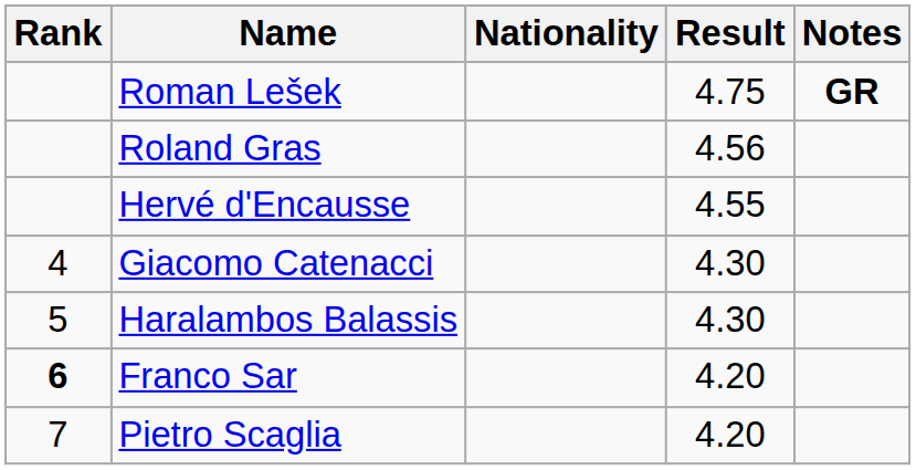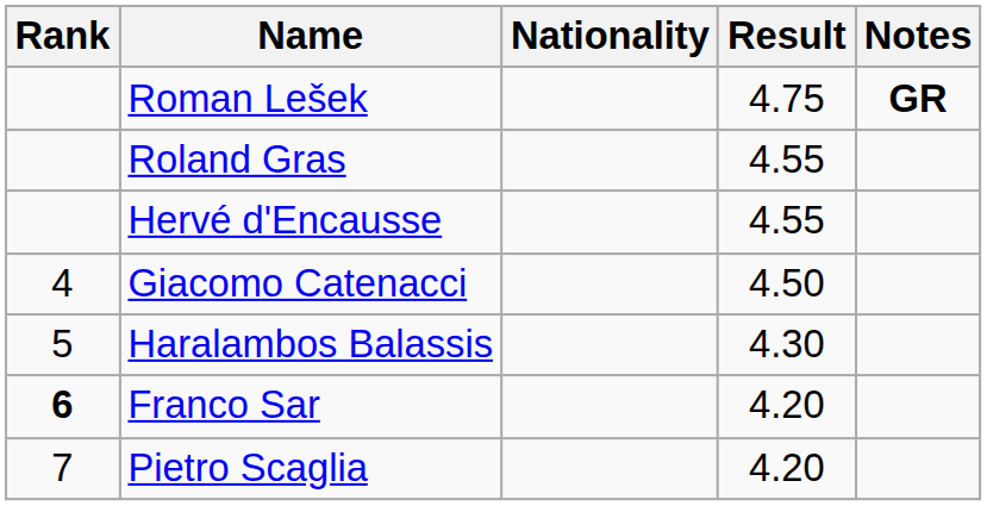 <table class="wikitable sortable" style="text-align:center">
 <tr>
 <th>Rank</th>
 <th>Name</th>
 <th>Nationality</th>
 <th>Result</th>
 <th>Notes</th>
 </tr>
 <tr>
 <td></td>
 <td align=left><a href='#'>Roman Lešek</a></td>
 <td align=left></td>
 <td>4.75</td>
 <td><strong>GR</strong></td>
 </tr>
 <tr>
 <td></td>
 <td align=left><a href='#'>Roland Gras</a></td>
 <td align=left></td>
-<td>4.56</td>
+<td>4.55</td>
 <td></td>
 </tr>
 <tr>
 <td></td>
 <td align=left><a href='#'>Hervé d'Encausse</a></td>
 <td align=left></td>
 <td>4.55</td>
 <td></td>
 </tr>
 <tr>
 <td>4</td>
 <td align=left><a href='#'>Giacomo Catenacci</a></td>
 <td align=left></td>
-<td>4.30</td>
+<td>4.50</td>
 <td></td>
 </tr>
 <tr>
 <td>5</td>
 <td align=left><a href='#'>Haralambos Balassis</a></td>
 <td align=left></td>
 <td>4.30</td>
 <td></td>
 </tr>
 <tr>
 <td><strong>6</strong></td>
 <td align=left><a href='#'>Franco Sar</a></td>
 <td align=left></td>
 <td>4.20</td>
 <td></td>
 </tr>
 <tr>
 <td>7</td>
 <td align=left><a href='#'>Pietro Scaglia</a></td>
 <td align=left></td>
 <td>4.20</td>
 <td></td>
 </tr>
 </table>
